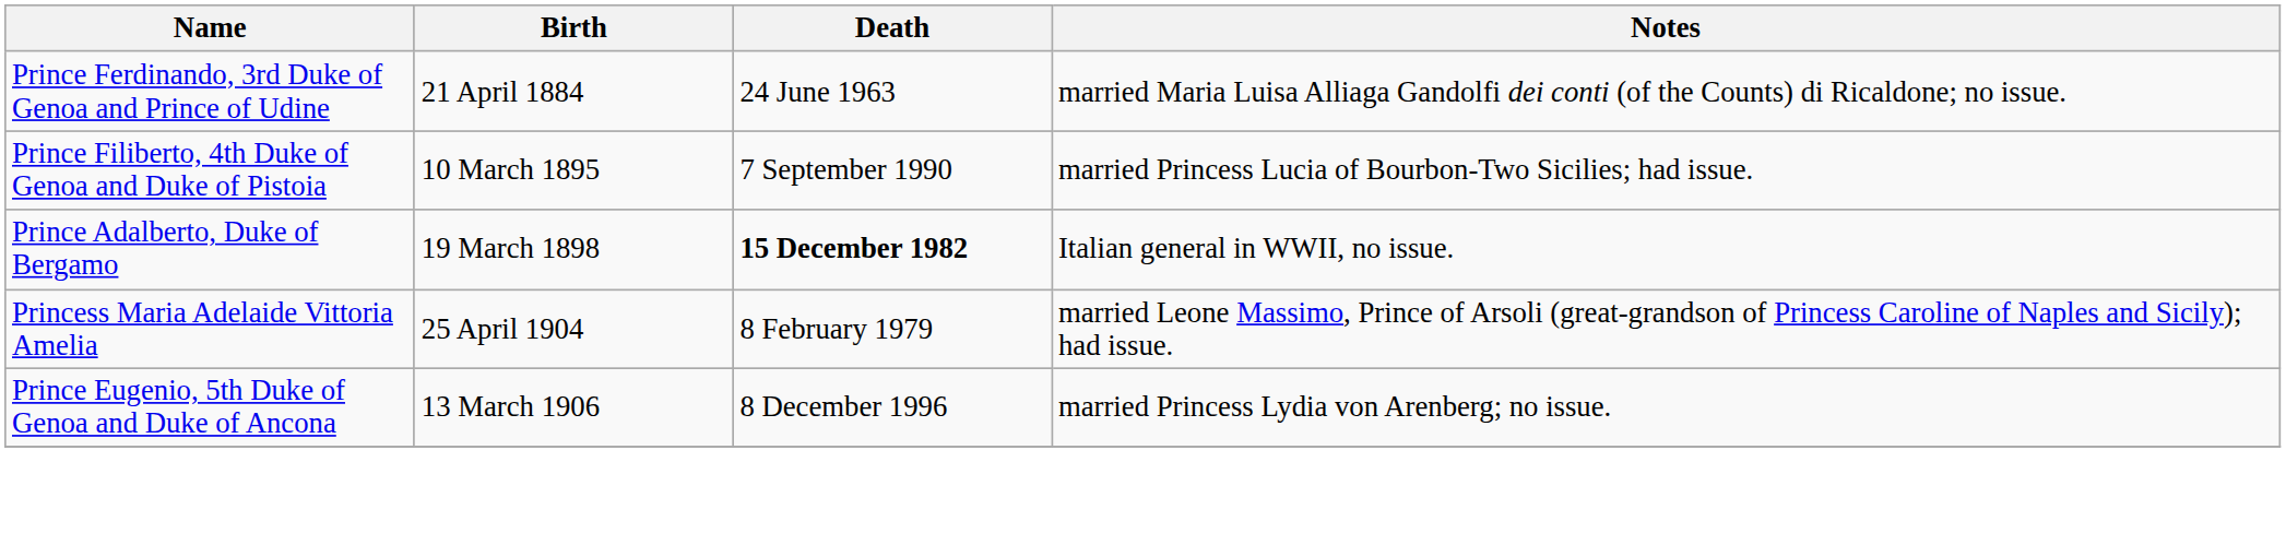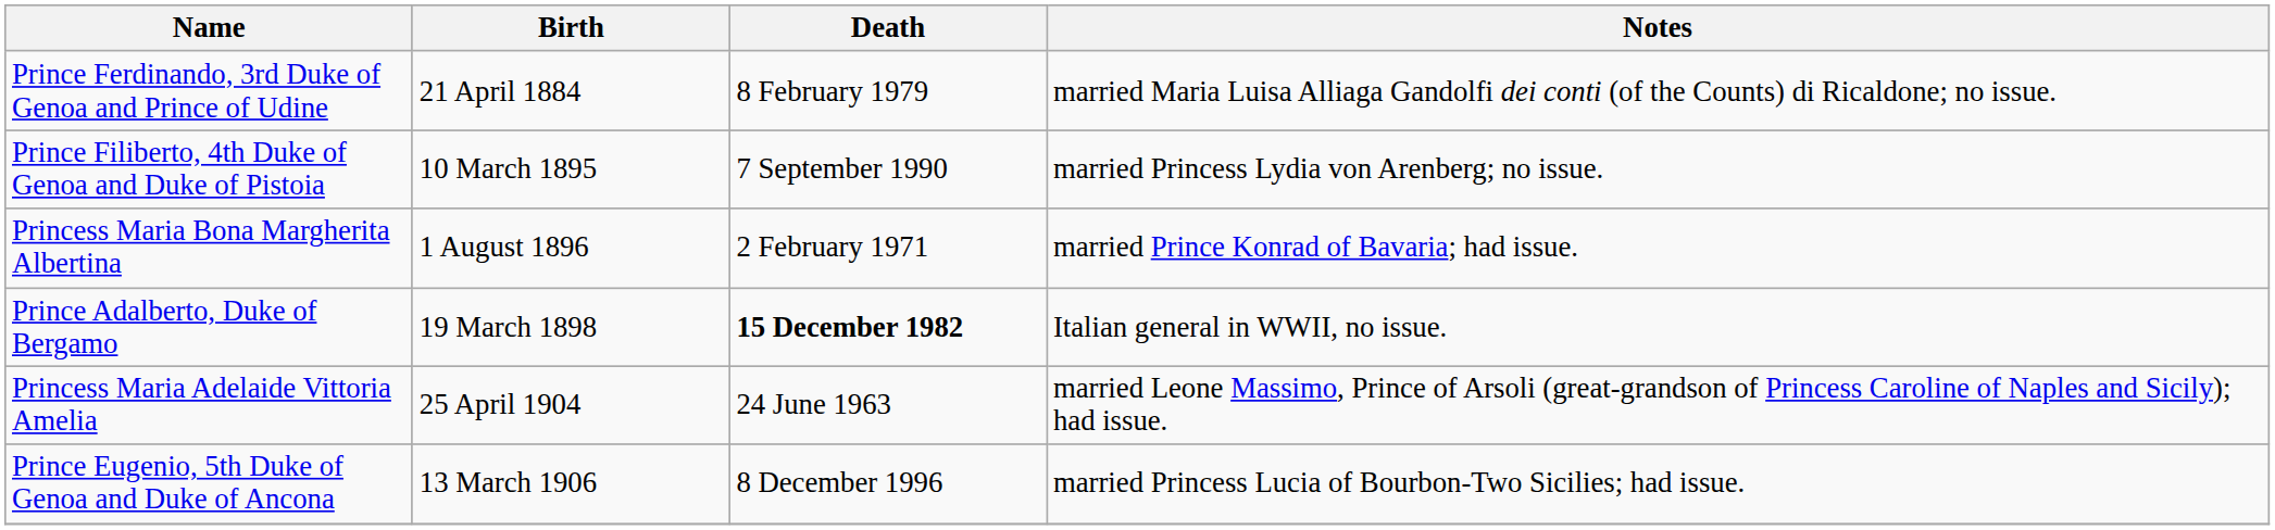 <table class="wikitable sortable">
 <tr>
 <th width="18%">Name</th>
 <th width="14%">Birth</th>
 <th width="14%">Death</th>
 <th width="62%">Notes</th>
 </tr>
 <tr>
 <td><a href='#'>Prince Ferdinando, 3rd Duke of Genoa and Prince of Udine</a></td>
 <td>21 April 1884</td>
-<td>24 June 1963</td>
+<td>8 February 1979</td>
 <td>married Maria Luisa Alliaga Gandolfi <em>dei conti</em> (of the Counts) di Ricaldone; no issue.</td>
 </tr>
 <tr>
 <td><a href='#'>Prince Filiberto, 4th Duke of Genoa and Duke of Pistoia</a></td>
 <td>10 March 1895</td>
 <td>7 September 1990</td>
-<td>married Princess Lucia of Bourbon-Two Sicilies; had issue.</td>
+<td>married Princess Lydia von Arenberg; no issue.</td>
+</tr>
+<tr>
+<td><a href='#'>Princess Maria Bona Margherita Albertina</a></td>
+<td>1 August 1896</td>
+<td>2 February 1971</td>
+<td>married <a href='#'>Prince Konrad of Bavaria</a>; had issue.</td>
 </tr>
 <tr>
 <td><a href='#'>Prince Adalberto, Duke of Bergamo</a></td>
 <td>19 March 1898</td>
 <td><strong>15 December 1982</strong></td>
 <td>Italian general in WWII, no issue.</td>
 </tr>
 <tr>
 <td><a href='#'>Princess Maria Adelaide Vittoria Amelia</a></td>
 <td>25 April 1904</td>
-<td>8 February 1979</td>
+<td>24 June 1963</td>
 <td>married Leone <a href='#'>Massimo</a>, Prince of Arsoli (great-grandson of <a href='#'>Princess Caroline of Naples and Sicily</a>); had issue.</td>
 </tr>
 <tr>
 <td><a href='#'>Prince Eugenio, 5th Duke of Genoa and Duke of Ancona</a></td>
 <td>13 March 1906</td>
 <td>8 December 1996</td>
-<td>married Princess Lydia von Arenberg; no issue.</td>
+<td>married Princess Lucia of Bourbon-Two Sicilies; had issue.</td>
 </tr>
 <tr>
 </tr>
 </table>
